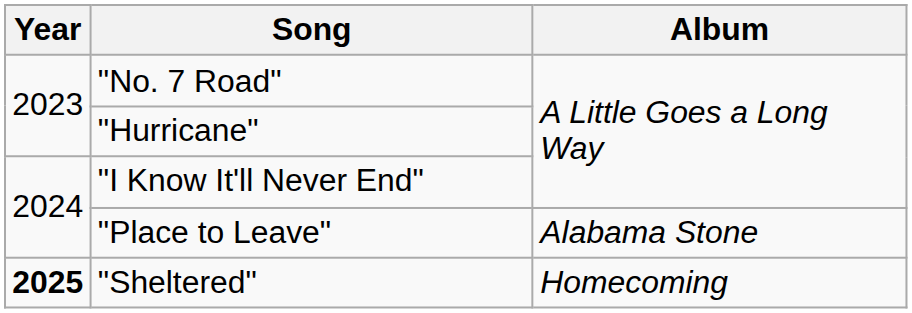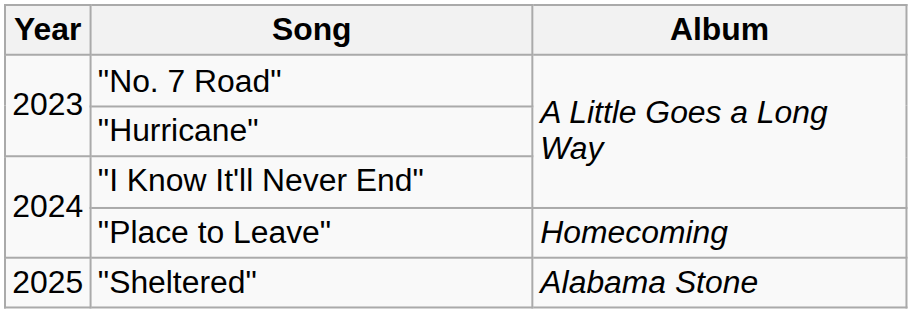 <table class="wikitable">
 <tr>
 <th width="33">Year</th>
 <th width="215">Song</th>
 <th width="180">Album</th>
 </tr>
 <tr>
 <td rowspan="2">2023</td>
 <td>"No. 7 Road"</td>
 <td rowspan="3"><em>A Little Goes a Long Way</em></td>
 </tr>
 <tr>
 <td>"Hurricane"</td>
 </tr>
 <tr>
 <td rowspan="2">2024</td>
 <td>"I Know It'll Never End"</td>
 </tr>
 <tr>
 <td>"Place to Leave"</td>
+<td><em>Homecoming</em></td>
+</tr>
+<tr>
+<td rowspan=>2025</td>
+<td>"Sheltered"</td>
 <td><em>Alabama Stone</em></td>
 </tr>
-<tr>
-<td rowspan=><strong>2025</strong></td>
-<td>"Sheltered"</td>
-<td><em>Homecoming</em></td>
-</tr>
 </table>
